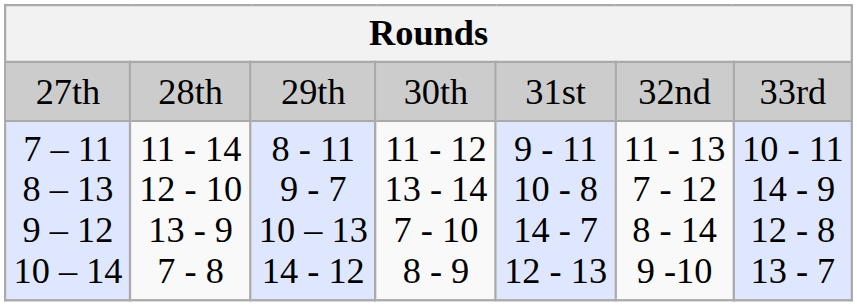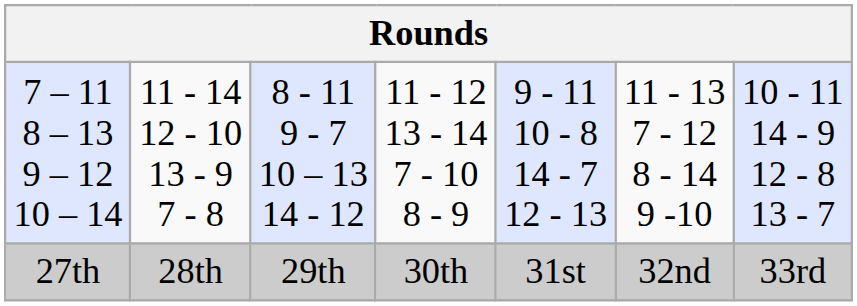 <table class="wikitable">
 <tr>
 <th colspan="7">Rounds</th>
+</tr>
+<tr>
+<td align="center" bgcolor="#DFE7FF">7 – 11<br>8 – 13<br>9 – 12<br>10 – 14</td>
+<td align="center">11 - 14<br>12 - 10<br>13 - 9<br>7 - 8</td>
+<td align="center" bgcolor="#DFE7FF">8 - 11<br>9 - 7<br>10 – 13<br>14 - 12</td>
+<td align="center">11 - 12<br>13 - 14<br>7 - 10<br>8 - 9</td>
+<td align="center" bgcolor="#DFE7FF">9 - 11<br>10 - 8<br>14 - 7<br>12 - 13</td>
+<td align="center">11 - 13<br>7 - 12<br>8 - 14<br>9 -10</td>
+<td align="center" bgcolor="#DFE7FF">10 - 11<br>14 - 9<br>12 - 8<br>13 - 7</td>
 </tr>
 <tr>
 <td align="center" bgcolor="#CCCCCC">27th</td>
 <td align="center" bgcolor="#CCCCCC">28th</td>
 <td align="center" bgcolor="#CCCCCC">29th</td>
 <td align="center" bgcolor="#CCCCCC">30th</td>
 <td align="center" bgcolor="#CCCCCC">31st</td>
 <td align="center" bgcolor="#CCCCCC">32nd</td>
 <td align="center" bgcolor="#CCCCCC">33rd</td>
 </tr>
-<tr>
-<td align="center" bgcolor="#DFE7FF">7 – 11<br>8 – 13<br>9 – 12<br>10 – 14</td>
-<td align="center">11 - 14<br>12 - 10<br>13 - 9<br>7 - 8</td>
-<td align="center" bgcolor="#DFE7FF">8 - 11<br>9 - 7<br>10 – 13<br>14 - 12</td>
-<td align="center">11 - 12<br>13 - 14<br>7 - 10<br>8 - 9</td>
-<td align="center" bgcolor="#DFE7FF">9 - 11<br>10 - 8<br>14 - 7<br>12 - 13</td>
-<td align="center">11 - 13<br>7 - 12<br>8 - 14<br>9 -10</td>
-<td align="center" bgcolor="#DFE7FF">10 - 11<br>14 - 9<br>12 - 8<br>13 - 7</td>
-</tr>
 </table>
